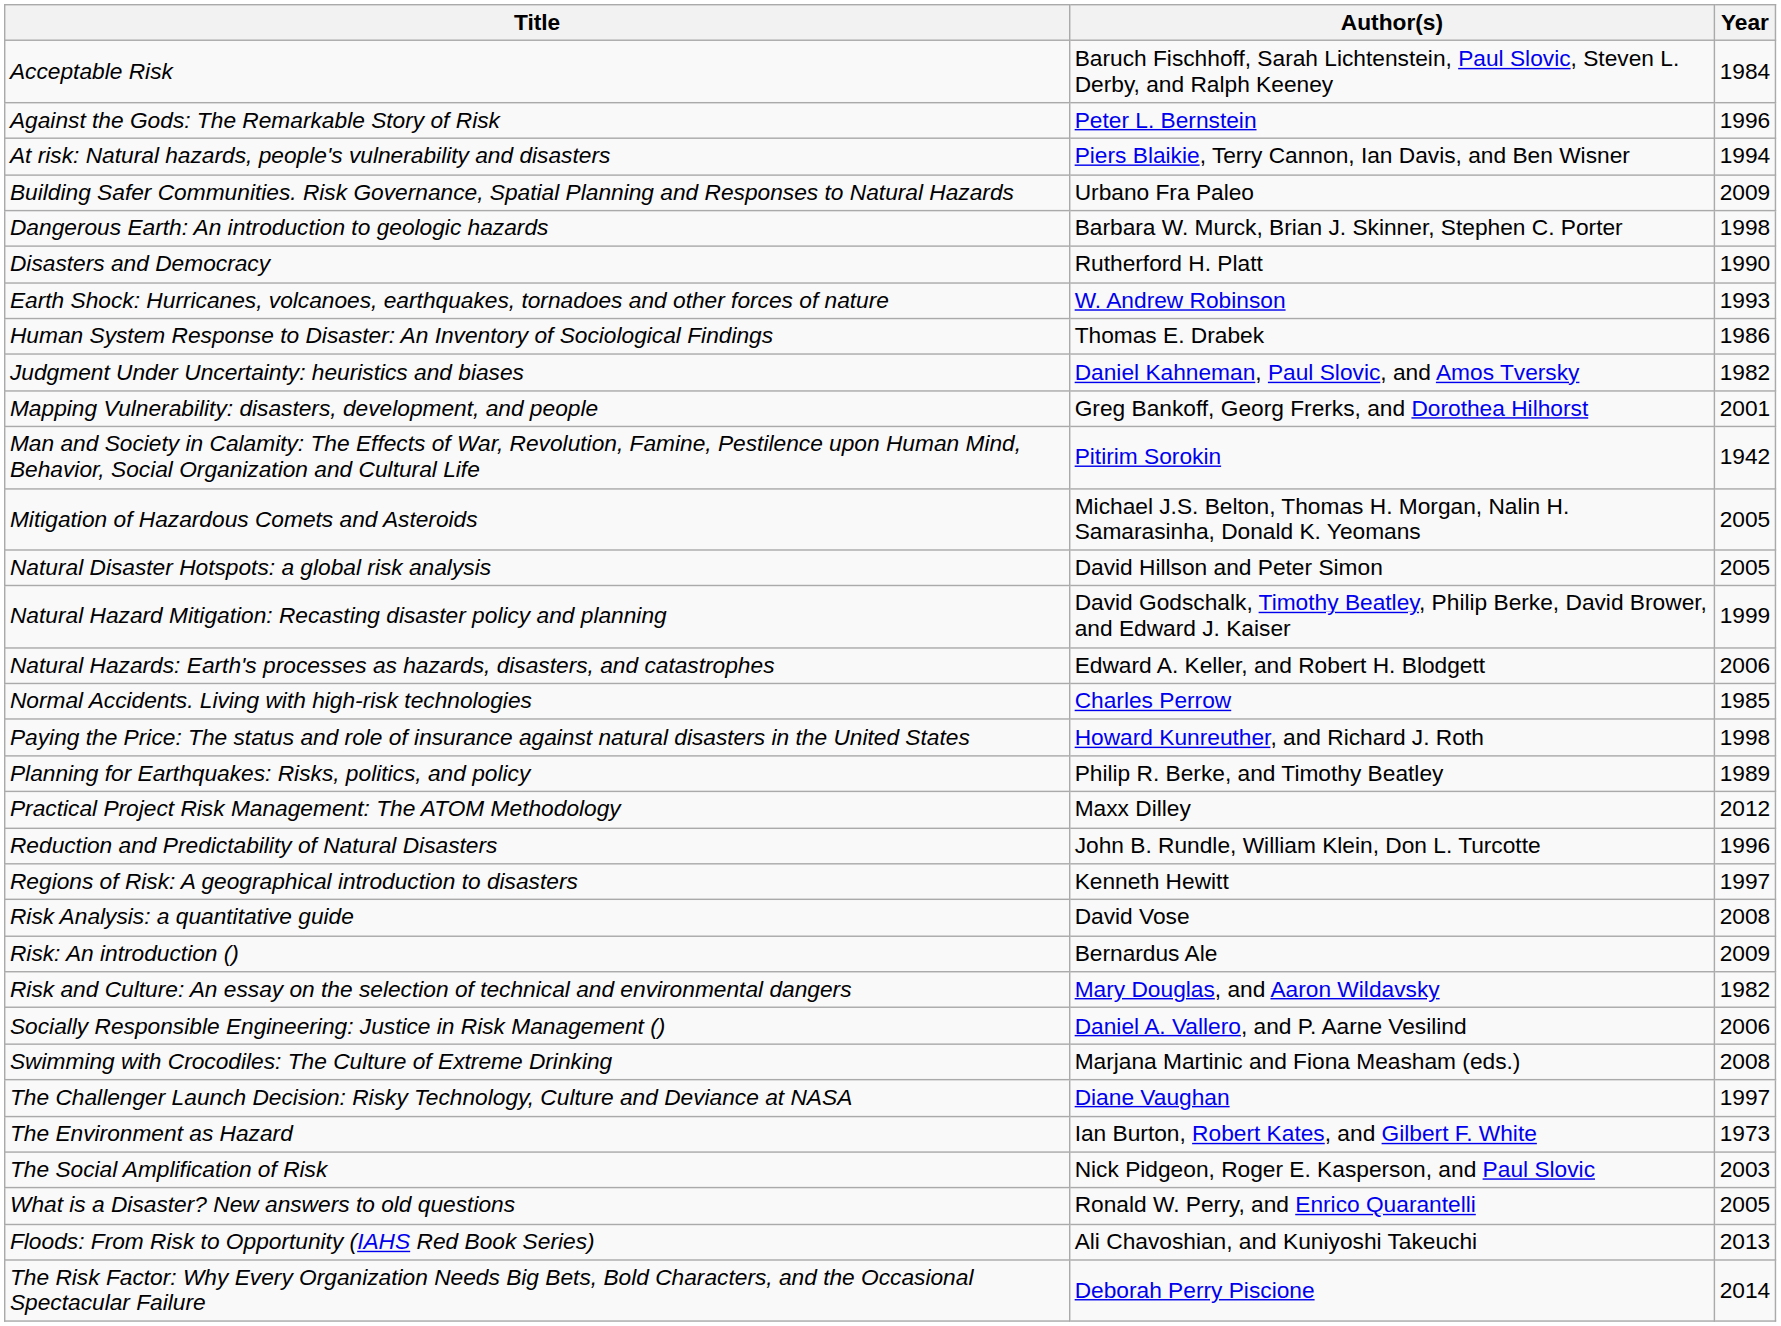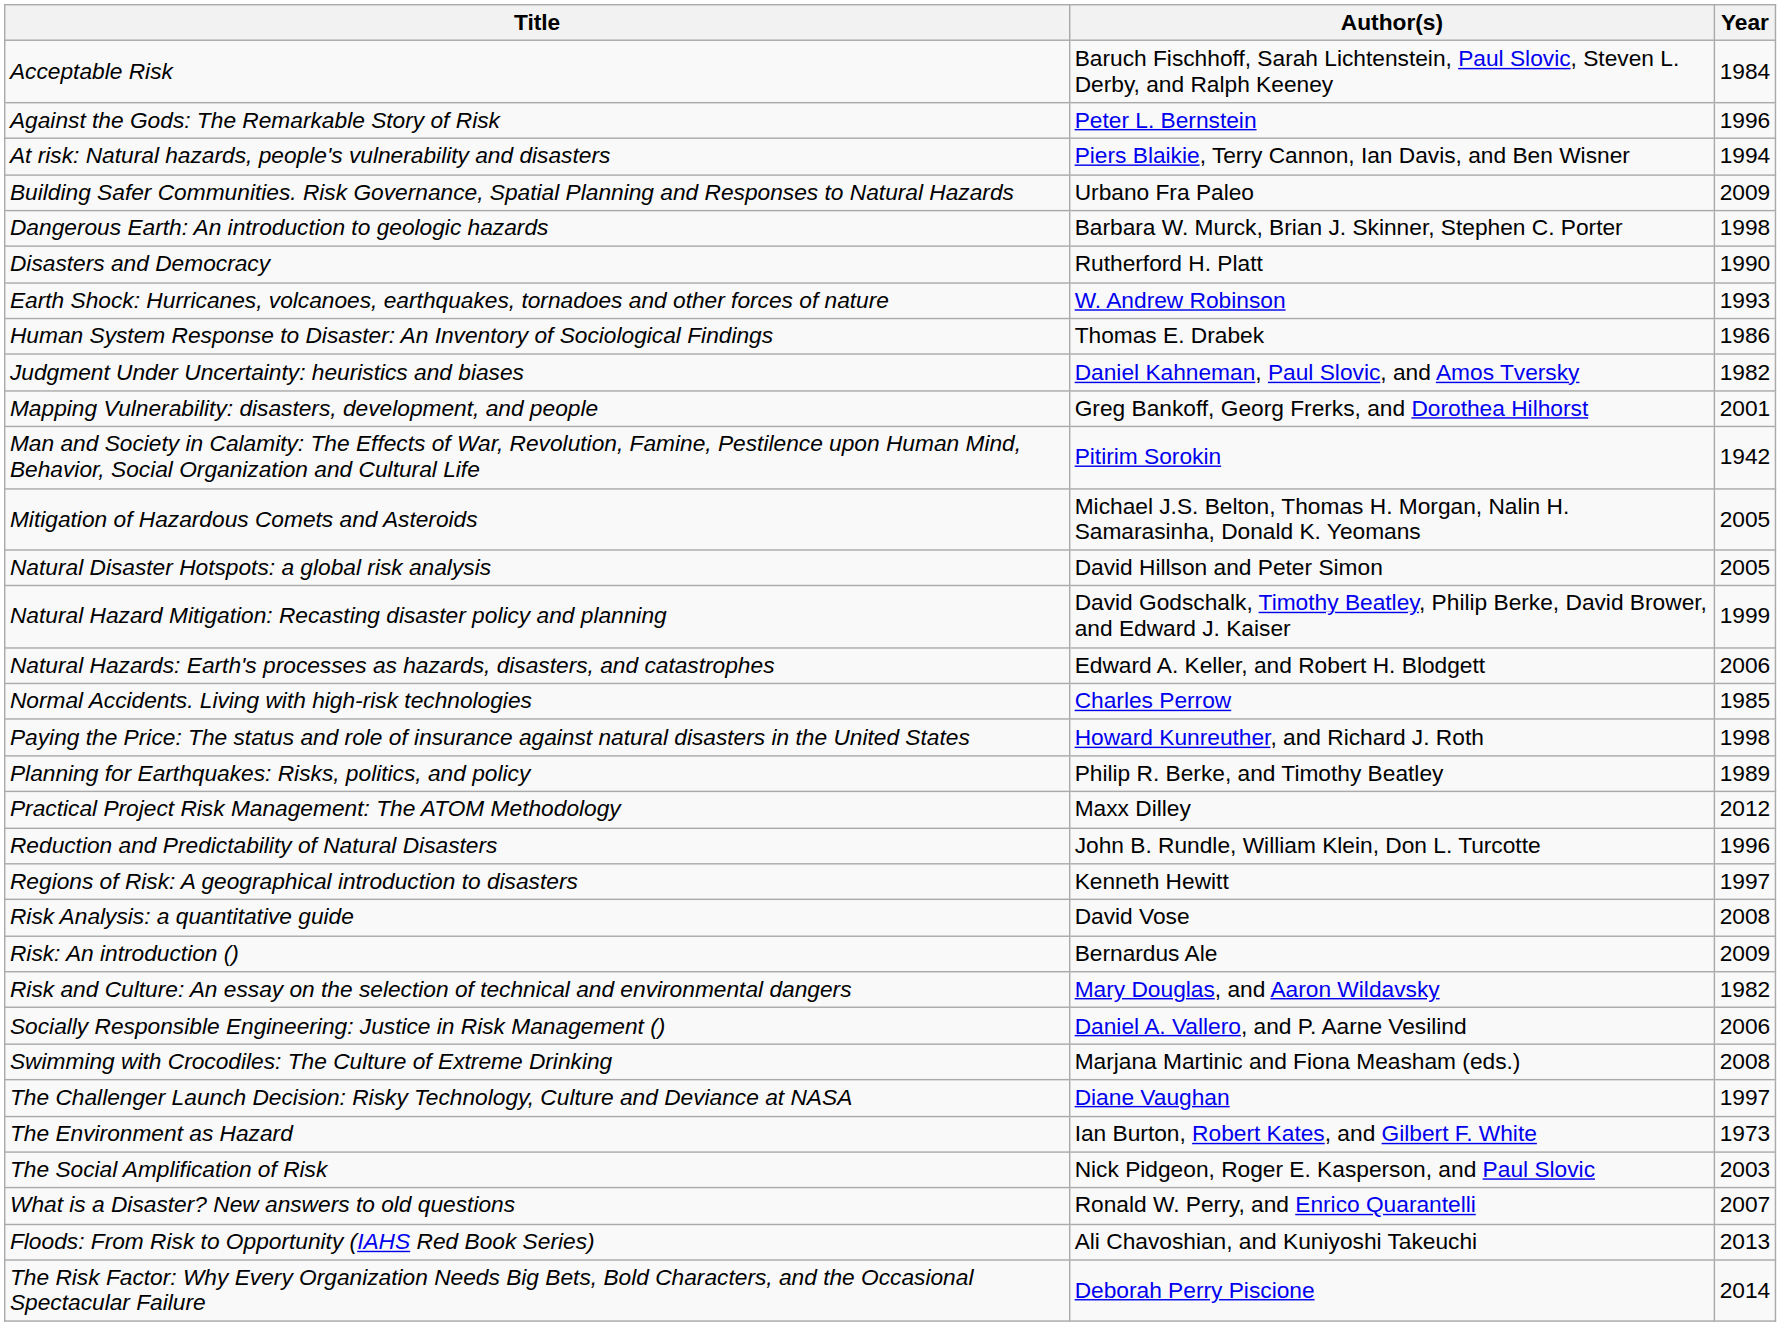 <table class="wikitable">
 <tr>
 <th>Title</th>
 <th>Author(s)</th>
 <th>Year</th>
 </tr>
 <tr>
 <td><em>Acceptable Risk</em></td>
 <td>Baruch Fischhoff, Sarah Lichtenstein, <a href='#'>Paul Slovic</a>, Steven L. Derby, and Ralph Keeney</td>
 <td>1984</td>
 </tr>
 <tr>
 <td><em>Against the Gods: The Remarkable Story of Risk</em></td>
 <td><a href='#'>Peter L. Bernstein</a></td>
 <td>1996</td>
 </tr>
 <tr>
 <td><em>At risk: Natural hazards, people's vulnerability and disasters</em></td>
 <td><a href='#'>Piers Blaikie</a>, Terry Cannon, Ian Davis, and Ben Wisner</td>
 <td>1994</td>
 </tr>
 <tr>
 <td><em>Building Safer Communities. Risk Governance, Spatial Planning and Responses to Natural Hazards</em></td>
 <td>Urbano Fra Paleo</td>
 <td>2009</td>
 </tr>
 <tr>
 <td><em>Dangerous Earth: An introduction to geologic hazards</em></td>
 <td>Barbara W. Murck, Brian J. Skinner, Stephen C. Porter</td>
 <td>1998</td>
 </tr>
 <tr>
 <td><em>Disasters and Democracy</em></td>
 <td>Rutherford H. Platt</td>
 <td>1990</td>
 </tr>
 <tr>
 <td><em>Earth Shock: Hurricanes, volcanoes, earthquakes, tornadoes and other forces of nature</em></td>
 <td><a href='#'>W. Andrew Robinson</a></td>
 <td>1993</td>
 </tr>
 <tr>
 <td><em>Human System Response to Disaster: An Inventory of Sociological Findings</em></td>
 <td>Thomas E. Drabek</td>
 <td>1986</td>
 </tr>
 <tr>
 <td><em>Judgment Under Uncertainty: heuristics and biases</em></td>
 <td><a href='#'>Daniel Kahneman</a>, <a href='#'>Paul Slovic</a>, and <a href='#'>Amos Tversky</a></td>
 <td>1982</td>
 </tr>
 <tr>
 <td><em>Mapping Vulnerability: disasters, development, and people</em></td>
 <td>Greg Bankoff, Georg Frerks, and <a href='#'>Dorothea Hilhorst</a></td>
 <td>2001</td>
 </tr>
 <tr>
 <td><em>Man and Society in Calamity: The Effects of War, Revolution, Famine, Pestilence upon Human Mind, Behavior, Social Organization and Cultural Life</em></td>
 <td><a href='#'>Pitirim Sorokin</a></td>
 <td>1942</td>
 </tr>
 <tr>
 <td><em>Mitigation of Hazardous Comets and Asteroids</em></td>
 <td>Michael J.S. Belton, Thomas H. Morgan, Nalin H. Samarasinha, Donald K. Yeomans</td>
 <td>2005</td>
 </tr>
 <tr>
 <td><em>Natural Disaster Hotspots: a global risk analysis</em></td>
 <td>David Hillson and Peter Simon</td>
 <td>2005</td>
 </tr>
 <tr>
 <td><em>Natural Hazard Mitigation: Recasting disaster policy and planning</em></td>
 <td>David Godschalk, <a href='#'>Timothy Beatley</a>, Philip Berke, David Brower, and Edward J. Kaiser</td>
 <td>1999</td>
 </tr>
 <tr>
 <td><em>Natural Hazards: Earth's processes as hazards, disasters, and catastrophes</em></td>
 <td>Edward A. Keller, and Robert H. Blodgett</td>
 <td>2006</td>
 </tr>
 <tr>
 <td><em>Normal Accidents. Living with high-risk technologies</em></td>
 <td><a href='#'>Charles Perrow</a></td>
 <td>1985</td>
 </tr>
 <tr>
 <td><em>Paying the Price: The status and role of insurance against natural disasters in the United States</em></td>
 <td><a href='#'>Howard Kunreuther</a>, and Richard J. Roth</td>
 <td>1998</td>
 </tr>
 <tr>
 <td><em>Planning for Earthquakes:  Risks, politics, and policy</em></td>
 <td>Philip R. Berke, and Timothy Beatley</td>
 <td>1989</td>
 </tr>
 <tr>
 <td><em>Practical Project Risk Management: The ATOM Methodology</em></td>
 <td>Maxx Dilley</td>
 <td>2012</td>
 </tr>
 <tr>
 <td><em>Reduction and Predictability of Natural Disasters</em></td>
 <td>John B. Rundle, William Klein, Don L. Turcotte</td>
 <td>1996</td>
 </tr>
 <tr>
 <td><em>Regions of Risk:  A geographical introduction to disasters</em></td>
 <td>Kenneth Hewitt</td>
 <td>1997</td>
 </tr>
 <tr>
 <td><em>Risk Analysis: a quantitative guide</em></td>
 <td>David Vose</td>
 <td>2008</td>
 </tr>
 <tr>
 <td><em>Risk: An introduction ()</em></td>
 <td>Bernardus Ale</td>
 <td>2009</td>
 </tr>
 <tr>
 <td><em>Risk and Culture: An essay on the selection of technical and environmental dangers</em></td>
 <td><a href='#'>Mary Douglas</a>, and <a href='#'>Aaron Wildavsky</a></td>
 <td>1982</td>
 </tr>
 <tr>
 <td><em>Socially Responsible Engineering: Justice in Risk Management ()</em></td>
 <td><a href='#'>Daniel A. Vallero</a>, and P. Aarne Vesilind</td>
 <td>2006</td>
 </tr>
 <tr>
 <td><em>Swimming with Crocodiles: The Culture of Extreme Drinking</em></td>
 <td>Marjana Martinic and Fiona Measham (eds.)</td>
 <td>2008</td>
 </tr>
 <tr>
 <td><em>The Challenger Launch Decision: Risky Technology, Culture and Deviance at NASA</em></td>
 <td><a href='#'>Diane Vaughan</a></td>
 <td>1997</td>
 </tr>
 <tr>
 <td><em>The Environment as Hazard </em></td>
 <td>Ian Burton, <a href='#'>Robert Kates</a>, and <a href='#'>Gilbert F. White</a></td>
 <td>1973</td>
 </tr>
 <tr>
 <td><em>The Social Amplification of Risk</em></td>
 <td>Nick Pidgeon, Roger E. Kasperson, and <a href='#'>Paul Slovic</a></td>
 <td>2003</td>
 </tr>
 <tr>
 <td><em>What is a Disaster? New answers to old questions</em></td>
 <td>Ronald W. Perry, and <a href='#'>Enrico Quarantelli</a></td>
-<td>2005</td>
+<td>2007</td>
 </tr>
 <tr>
 <td><em>Floods: From Risk to Opportunity (<a href='#'>IAHS</a> Red Book Series) </em></td>
 <td>Ali Chavoshian, and Kuniyoshi Takeuchi</td>
 <td>2013</td>
 </tr>
 <tr>
 <td><em>The Risk Factor: Why Every Organization Needs Big Bets, Bold Characters, and the Occasional Spectacular Failure</em></td>
 <td><a href='#'>Deborah Perry Piscione</a></td>
 <td>2014</td>
 </tr>
 </table>
